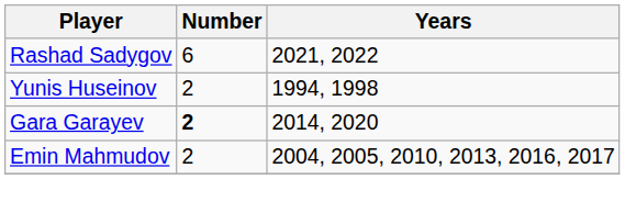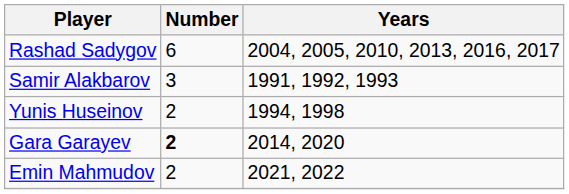 <table class="wikitable plainrowheaders sortable">
 <tr>
 <th scope=col>Player</th>
 <th scope=col>Number</th>
 <th scope=col>Years</th>
 </tr>
 <tr>
 <td><a href='#'>Rashad Sadygov</a></td>
 <td>6</td>
-<td>2021, 2022</td>
+<td>2004, 2005, 2010, 2013, 2016, 2017</td>
+</tr>
+<tr>
+<td><a href='#'>Samir Alakbarov</a></td>
+<td>3</td>
+<td>1991, 1992, 1993</td>
 </tr>
 <tr>
 <td><a href='#'>Yunis Huseinov</a></td>
 <td>2</td>
 <td>1994, 1998</td>
 </tr>
 <tr>
 <td><a href='#'>Gara Garayev</a></td>
 <td><strong>2</strong></td>
 <td>2014, 2020</td>
 </tr>
 <tr>
 <td><a href='#'>Emin Mahmudov</a></td>
 <td>2</td>
-<td>2004, 2005, 2010, 2013, 2016, 2017</td>
+<td>2021, 2022</td>
 </tr>
 <tr>
 </tr>
 </table>
